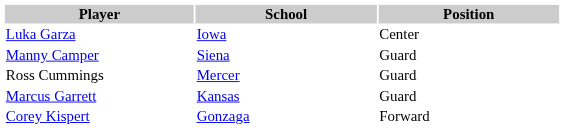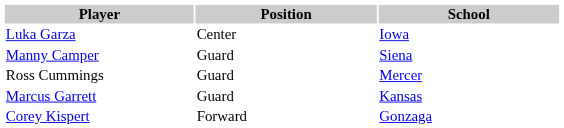 <table style="width:600px" "border:'1' 'solid' 'gray' ">
 <tr>
 <th style="background:#CCCCCC;width:23%">Player</th>
+<th style="background:#CCCCCC;width:22%">Position</th>
 <th style="background:#CCCCCC;width:22%">School</th>
-<th style="background:#CCCCCC;width:22%">Position</th>
 </tr>
 <tr>
 <td><a href='#'>Luka Garza</a></td>
+<td>Center</td>
 <td><a href='#'>Iowa</a></td>
-<td>Center</td>
 </tr>
 <tr>
 <td><a href='#'>Manny Camper</a></td>
+<td>Guard</td>
 <td><a href='#'>Siena</a></td>
-<td>Guard</td>
 </tr>
 <tr>
 <td>Ross Cummings</td>
+<td>Guard</td>
 <td><a href='#'>Mercer</a></td>
-<td>Guard</td>
 </tr>
 <tr>
 <td><a href='#'>Marcus Garrett</a></td>
+<td>Guard</td>
 <td><a href='#'>Kansas</a></td>
-<td>Guard</td>
 </tr>
 <tr>
 <td><a href='#'>Corey Kispert</a></td>
+<td>Forward</td>
 <td><a href='#'>Gonzaga</a></td>
-<td>Forward</td>
 </tr>
 </table>
